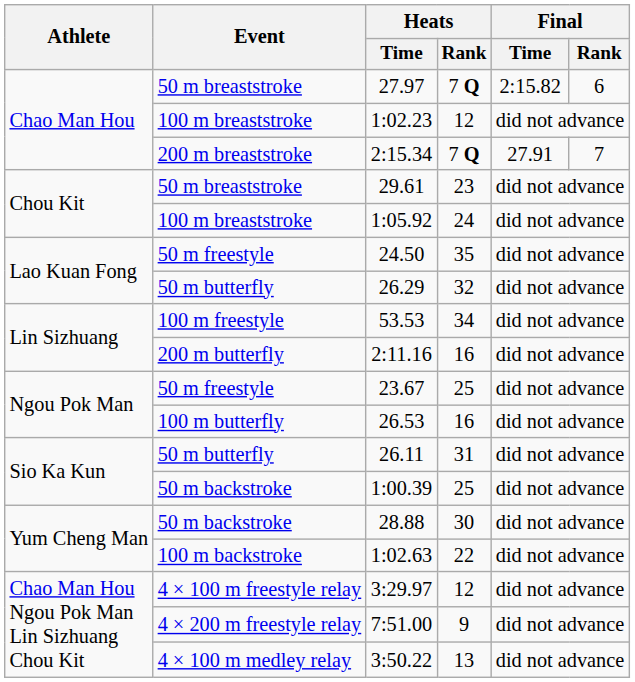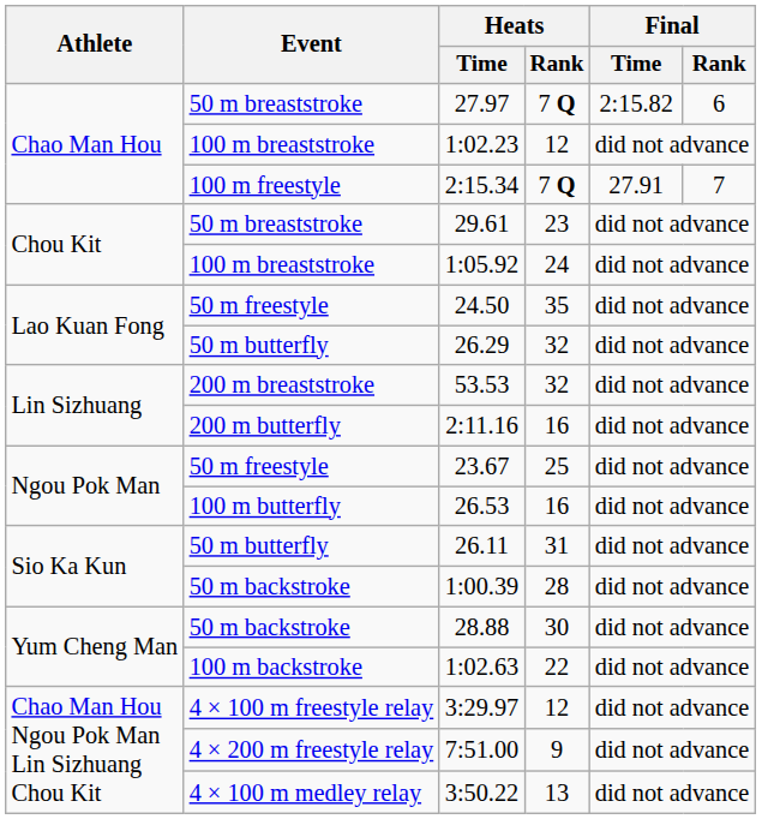 <table class=wikitable style=font-size:90%;text-align:center>
 <tr>
 <th rowspan="2">Athlete</th>
 <th rowspan="2">Event</th>
 <th colspan="2">Heats</th>
 <th colspan="2">Final</th>
 </tr>
 <tr style="font-size:95%">
 <th>Time</th>
 <th>Rank</th>
 <th>Time</th>
 <th>Rank</th>
 </tr>
 <tr>
 <td align=left rowspan=3><a href='#'>Chao Man Hou</a></td>
 <td align=left><a href='#'>50 m breaststroke</a></td>
 <td>27.97</td>
 <td>7 <strong>Q</strong></td>
 <td>2:15.82</td>
 <td>6</td>
 </tr>
 <tr>
 <td align=left><a href='#'>100 m breaststroke</a></td>
 <td>1:02.23</td>
 <td>12</td>
 <td colspan=2>did not advance</td>
 </tr>
 <tr>
-<td align=left><a href='#'>200 m breaststroke</a></td>
+<td align=left><a href='#'>100 m freestyle</a></td>
 <td>2:15.34</td>
 <td>7 <strong>Q</strong></td>
 <td>27.91</td>
 <td>7</td>
 </tr>
 <tr>
 <td align=left rowspan=2>Chou Kit</td>
 <td align=left><a href='#'>50 m breaststroke</a></td>
 <td>29.61</td>
 <td>23</td>
 <td colspan=2>did not advance</td>
 </tr>
 <tr>
 <td align=left><a href='#'>100 m breaststroke</a></td>
 <td>1:05.92</td>
 <td>24</td>
 <td colspan=2>did not advance</td>
 </tr>
 <tr>
 <td align=left rowspan=2>Lao Kuan Fong</td>
 <td align=left><a href='#'>50 m freestyle</a></td>
 <td>24.50</td>
 <td>35</td>
 <td colspan=2>did not advance</td>
 </tr>
 <tr>
 <td align=left><a href='#'>50 m butterfly</a></td>
 <td>26.29</td>
 <td>32</td>
 <td colspan=2>did not advance</td>
 </tr>
 <tr>
 <td align=left rowspan=2>Lin Sizhuang</td>
-<td align=left><a href='#'>100 m freestyle</a></td>
+<td align=left><a href='#'>200 m breaststroke</a></td>
 <td>53.53</td>
-<td>34</td>
+<td>32</td>
 <td colspan=2>did not advance</td>
 </tr>
 <tr>
 <td align=left><a href='#'>200 m butterfly</a></td>
 <td>2:11.16</td>
 <td>16</td>
 <td colspan=2>did not advance</td>
 </tr>
 <tr>
 <td align=left rowspan=2>Ngou Pok Man</td>
 <td align=left><a href='#'>50 m freestyle</a></td>
 <td>23.67</td>
 <td>25</td>
 <td colspan=2>did not advance</td>
 </tr>
 <tr>
 <td align=left><a href='#'>100 m butterfly</a></td>
 <td>26.53</td>
 <td>16</td>
 <td colspan=2>did not advance</td>
 </tr>
 <tr>
 <td align=left rowspan=2>Sio Ka Kun</td>
 <td align=left><a href='#'>50 m butterfly</a></td>
 <td>26.11</td>
 <td>31</td>
 <td colspan=2>did not advance</td>
 </tr>
 <tr>
 <td align=left><a href='#'>50 m backstroke</a></td>
 <td>1:00.39</td>
-<td>25</td>
+<td>28</td>
 <td colspan=2>did not advance</td>
 </tr>
 <tr>
 <td align=left rowspan=2>Yum Cheng Man</td>
 <td align=left><a href='#'>50 m backstroke</a></td>
 <td>28.88</td>
 <td>30</td>
 <td colspan=2>did not advance</td>
 </tr>
 <tr>
 <td align=left><a href='#'>100 m backstroke</a></td>
 <td>1:02.63</td>
 <td>22</td>
 <td colspan=2>did not advance</td>
 </tr>
 <tr>
 <td align=left rowspan=3><a href='#'>Chao Man Hou</a><br>Ngou Pok Man<br>Lin Sizhuang<br>Chou Kit</td>
 <td align=left><a href='#'>4 × 100 m freestyle relay</a></td>
 <td>3:29.97</td>
 <td>12</td>
 <td colspan=2>did not advance</td>
 </tr>
 <tr>
 <td align=left><a href='#'>4 × 200 m freestyle relay</a></td>
 <td>7:51.00</td>
 <td>9</td>
 <td colspan=2>did not advance</td>
 </tr>
 <tr>
 <td align=left><a href='#'>4 × 100 m medley relay</a></td>
 <td>3:50.22</td>
 <td>13</td>
 <td colspan=2>did not advance</td>
 </tr>
 </table>
